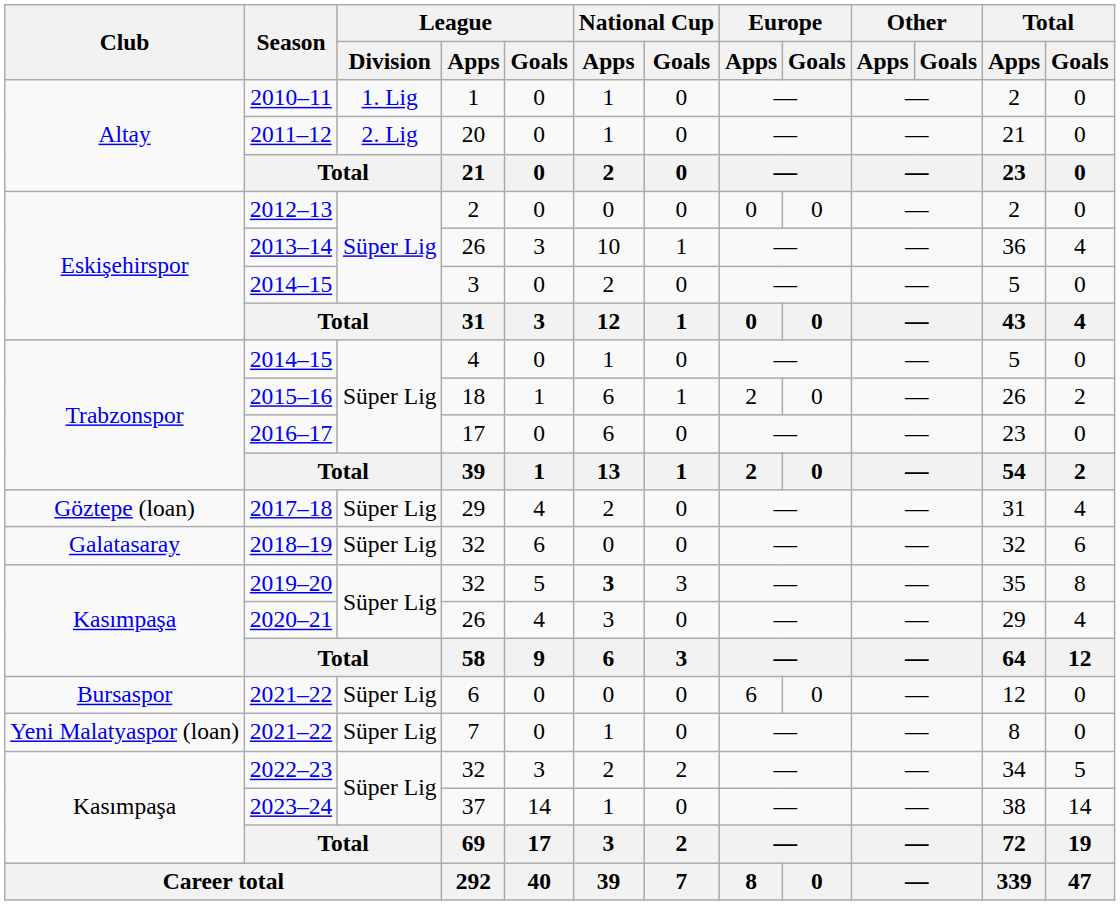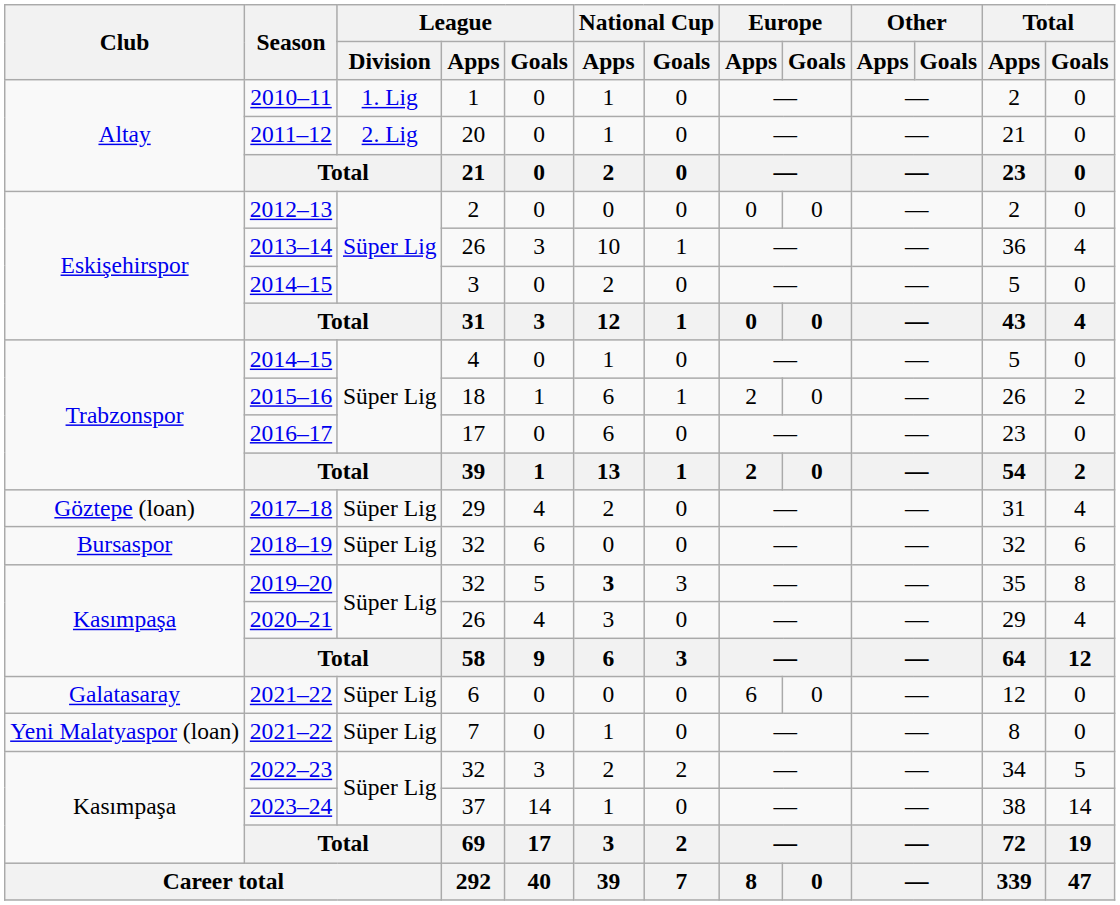 <table class="wikitable" style="text-align:center">
 <tr>
 <th rowspan="2">Club</th>
 <th rowspan="2">Season</th>
 <th colspan="3">League</th>
 <th colspan="2">National Cup</th>
 <th colspan="2">Europe</th>
 <th colspan="2">Other</th>
 <th colspan="2">Total</th>
 </tr>
 <tr>
 <th>Division</th>
 <th>Apps</th>
 <th>Goals</th>
 <th>Apps</th>
 <th>Goals</th>
 <th>Apps</th>
 <th>Goals</th>
 <th>Apps</th>
 <th>Goals</th>
 <th>Apps</th>
 <th>Goals</th>
 </tr>
 <tr>
 <td rowspan="3"><a href='#'>Altay</a></td>
 <td><a href='#'>2010–11</a></td>
 <td><a href='#'>1. Lig</a></td>
 <td>1</td>
 <td>0</td>
 <td>1</td>
 <td>0</td>
 <td colspan="2">—</td>
 <td colspan="2">—</td>
 <td>2</td>
 <td>0</td>
 </tr>
 <tr>
 <td><a href='#'>2011–12</a></td>
 <td><a href='#'>2. Lig</a></td>
 <td>20</td>
 <td>0</td>
 <td>1</td>
 <td>0</td>
 <td colspan="2">—</td>
 <td colspan="2">—</td>
 <td>21</td>
 <td>0</td>
 </tr>
 <tr>
 <th colspan="2">Total</th>
 <th>21</th>
 <th>0</th>
 <th>2</th>
 <th>0</th>
 <th colspan="2">—</th>
 <th colspan="2">—</th>
 <th>23</th>
 <th>0</th>
 </tr>
 <tr>
 <td rowspan="4"><a href='#'>Eskişehirspor</a></td>
 <td><a href='#'>2012–13</a></td>
 <td rowspan="3"><a href='#'>Süper Lig</a></td>
 <td>2</td>
 <td>0</td>
 <td>0</td>
 <td>0</td>
 <td>0</td>
 <td>0</td>
 <td colspan="2">—</td>
 <td>2</td>
 <td>0</td>
 </tr>
 <tr>
 <td><a href='#'>2013–14</a></td>
 <td>26</td>
 <td>3</td>
 <td>10</td>
 <td>1</td>
 <td colspan="2">—</td>
 <td colspan="2">—</td>
 <td>36</td>
 <td>4</td>
 </tr>
 <tr>
 <td><a href='#'>2014–15</a></td>
 <td>3</td>
 <td>0</td>
 <td>2</td>
 <td>0</td>
 <td colspan="2">—</td>
 <td colspan="2">—</td>
 <td>5</td>
 <td>0</td>
 </tr>
 <tr>
 <th colspan="2">Total</th>
 <th>31</th>
 <th>3</th>
 <th>12</th>
 <th>1</th>
 <th>0</th>
 <th>0</th>
 <th colspan="2">—</th>
 <th>43</th>
 <th>4</th>
 </tr>
 <tr>
 <td rowspan="4"><a href='#'>Trabzonspor</a></td>
 <td><a href='#'>2014–15</a></td>
 <td rowspan="3">Süper Lig</td>
 <td>4</td>
 <td>0</td>
 <td>1</td>
 <td>0</td>
 <td colspan="2">—</td>
 <td colspan="2">—</td>
 <td>5</td>
 <td>0</td>
 </tr>
 <tr>
 <td><a href='#'>2015–16</a></td>
 <td>18</td>
 <td>1</td>
 <td>6</td>
 <td>1</td>
 <td>2</td>
 <td>0</td>
 <td colspan="2">—</td>
 <td>26</td>
 <td>2</td>
 </tr>
 <tr>
 <td><a href='#'>2016–17</a></td>
 <td>17</td>
 <td>0</td>
 <td>6</td>
 <td>0</td>
 <td colspan="2">—</td>
 <td colspan="2">—</td>
 <td>23</td>
 <td>0</td>
 </tr>
 <tr>
 <th colspan="2">Total</th>
 <th>39</th>
 <th>1</th>
 <th>13</th>
 <th>1</th>
 <th>2</th>
 <th>0</th>
 <th colspan="2">—</th>
 <th>54</th>
 <th>2</th>
 </tr>
 <tr>
 <td><a href='#'>Göztepe</a> (loan)</td>
 <td><a href='#'>2017–18</a></td>
 <td>Süper Lig</td>
 <td>29</td>
 <td>4</td>
 <td>2</td>
 <td>0</td>
 <td colspan="2">—</td>
 <td colspan="2">—</td>
 <td>31</td>
 <td>4</td>
 </tr>
 <tr>
-<td><a href='#'>Galatasaray</a></td>
+<td><a href='#'>Bursaspor</a></td>
 <td><a href='#'>2018–19</a></td>
 <td>Süper Lig</td>
 <td>32</td>
 <td>6</td>
 <td>0</td>
 <td>0</td>
 <td colspan="2">—</td>
 <td colspan="2">—</td>
 <td>32</td>
 <td>6</td>
 </tr>
 <tr>
 <td rowspan="3"><a href='#'>Kasımpaşa</a></td>
 <td><a href='#'>2019–20</a></td>
 <td rowspan="2">Süper Lig</td>
 <td>32</td>
 <td>5</td>
 <td><strong>3</strong></td>
 <td>3</td>
 <td colspan="2">—</td>
 <td colspan="2">—</td>
 <td>35</td>
 <td>8</td>
 </tr>
 <tr>
 <td><a href='#'>2020–21</a></td>
 <td>26</td>
 <td>4</td>
 <td>3</td>
 <td>0</td>
 <td colspan="2">—</td>
 <td colspan="2">—</td>
 <td>29</td>
 <td>4</td>
 </tr>
 <tr>
 <th colspan="2">Total</th>
 <th>58</th>
 <th>9</th>
 <th>6</th>
 <th>3</th>
 <th colspan="2">—</th>
 <th colspan="2">—</th>
 <th>64</th>
 <th>12</th>
 </tr>
 <tr>
-<td><a href='#'>Bursaspor</a></td>
+<td><a href='#'>Galatasaray</a></td>
 <td><a href='#'>2021–22</a></td>
 <td>Süper Lig</td>
 <td>6</td>
 <td>0</td>
 <td>0</td>
 <td>0</td>
 <td>6</td>
 <td>0</td>
 <td colspan="2">—</td>
 <td>12</td>
 <td>0</td>
 </tr>
 <tr>
 <td><a href='#'>Yeni Malatyaspor</a> (loan)</td>
 <td><a href='#'>2021–22</a></td>
 <td>Süper Lig</td>
 <td>7</td>
 <td>0</td>
 <td>1</td>
 <td>0</td>
 <td colspan="2">—</td>
 <td colspan="2">—</td>
 <td>8</td>
 <td>0</td>
 </tr>
 <tr>
 <td rowspan="3">Kasımpaşa</td>
 <td><a href='#'>2022–23</a></td>
 <td rowspan="2">Süper Lig</td>
 <td>32</td>
 <td>3</td>
 <td>2</td>
 <td>2</td>
 <td colspan="2">—</td>
 <td colspan="2">—</td>
 <td>34</td>
 <td>5</td>
 </tr>
 <tr>
 <td><a href='#'>2023–24</a></td>
 <td>37</td>
 <td>14</td>
 <td>1</td>
 <td>0</td>
 <td colspan="2">—</td>
 <td colspan="2">—</td>
 <td>38</td>
 <td>14</td>
 </tr>
 <tr>
 <th colspan="2">Total</th>
 <th>69</th>
 <th>17</th>
 <th>3</th>
 <th>2</th>
 <th colspan="2">—</th>
 <th colspan="2">—</th>
 <th>72</th>
 <th>19</th>
 </tr>
 <tr>
 <th colspan="3">Career total</th>
 <th>292</th>
 <th>40</th>
 <th>39</th>
 <th>7</th>
 <th>8</th>
 <th>0</th>
 <th colspan="2">—</th>
 <th>339</th>
 <th>47</th>
 </tr>
 </table>
